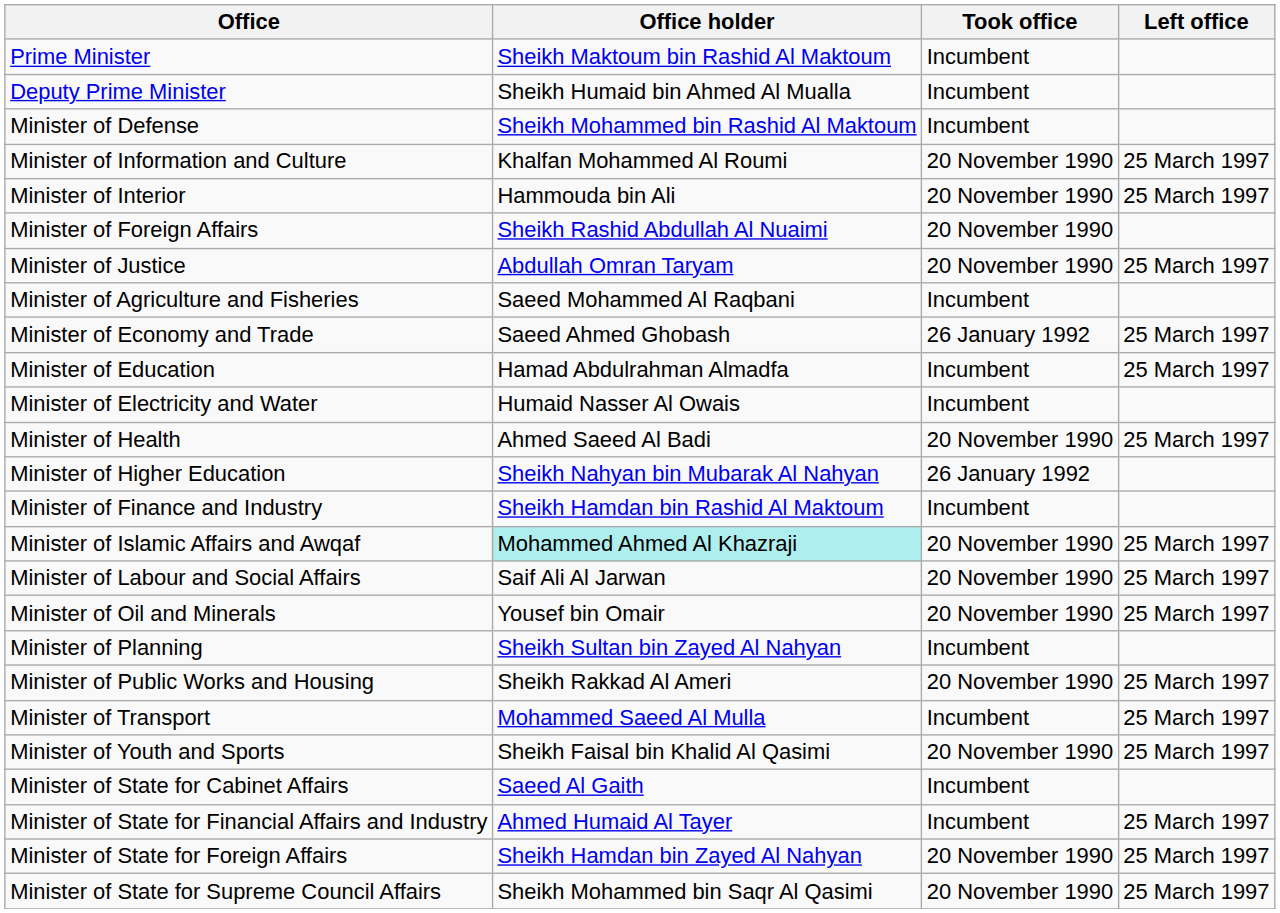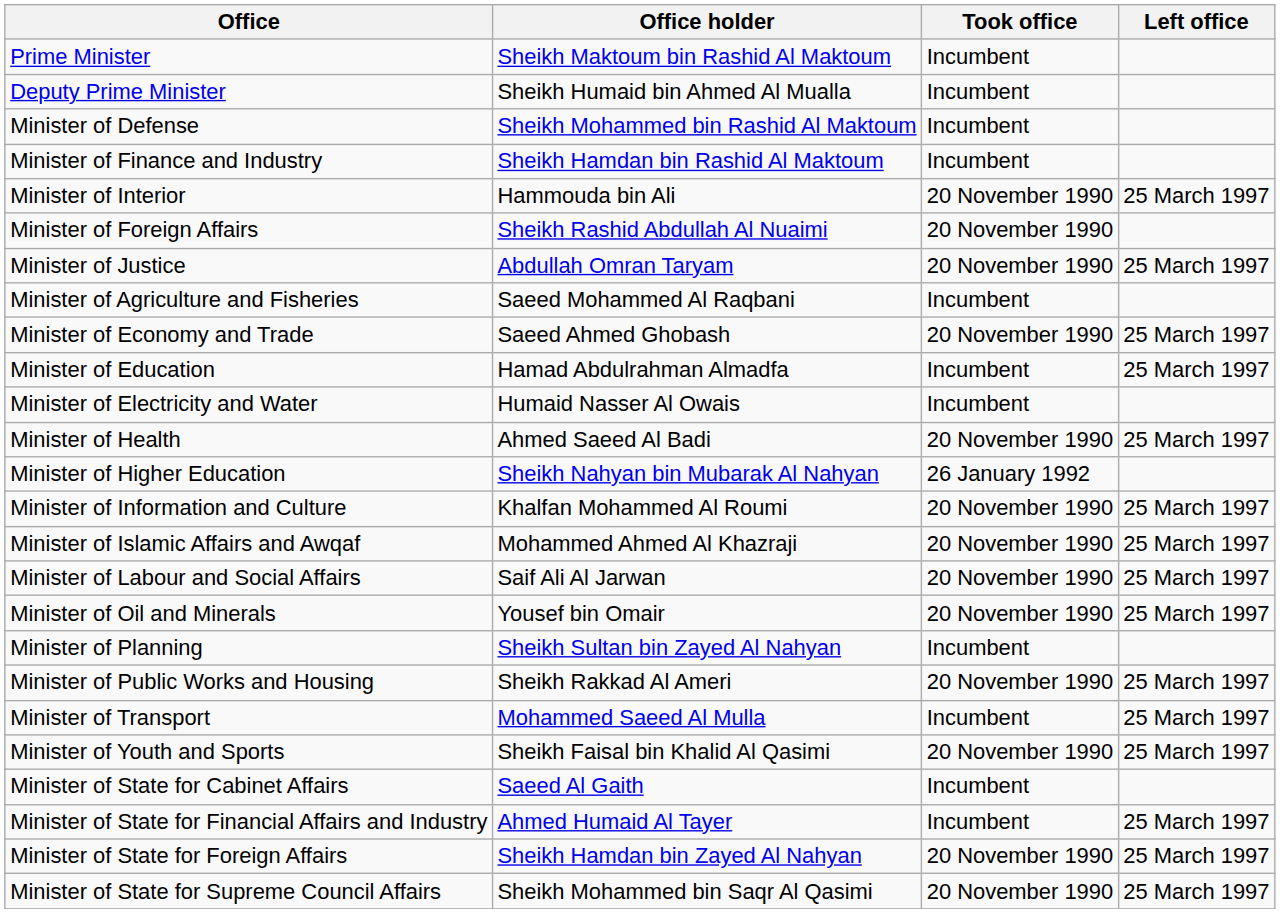 <table class="wikitable" style="margin-left: auto; margin-right: auto; border: none;">
 <tr>
 <th>Office</th>
 <th>Office holder</th>
 <th>Took office</th>
 <th>Left office</th>
 </tr>
 <tr>
 <td><a href='#'>Prime Minister</a></td>
 <td><a href='#'>Sheikh Maktoum bin Rashid Al Maktoum</a></td>
 <td>Incumbent</td>
 <td></td>
 </tr>
 <tr>
 <td><a href='#'>Deputy Prime Minister</a></td>
 <td>Sheikh Humaid bin Ahmed Al Mualla</td>
 <td>Incumbent</td>
 <td></td>
 </tr>
 <tr>
 <td>Minister of Defense</td>
 <td><a href='#'>Sheikh Mohammed bin Rashid Al Maktoum</a></td>
 <td>Incumbent</td>
 <td></td>
 </tr>
 <tr>
-<td>Minister of Information and Culture</td>
-<td>Khalfan Mohammed Al Roumi</td>
-<td>20 November 1990</td>
-<td>25 March 1997</td>
+<td>Minister of Finance and Industry</td>
+<td><a href='#'>Sheikh Hamdan bin Rashid Al Maktoum</a></td>
+<td>Incumbent</td>
+<td></td>
 </tr>
 <tr>
 <td>Minister of Interior</td>
 <td>Hammouda bin Ali</td>
 <td>20 November 1990</td>
 <td>25 March 1997</td>
 </tr>
 <tr>
 <td>Minister of Foreign Affairs</td>
 <td><a href='#'>Sheikh Rashid Abdullah Al Nuaimi</a></td>
 <td>20 November 1990</td>
 <td></td>
 </tr>
 <tr>
 <td>Minister of Justice</td>
 <td><a href='#'>Abdullah Omran Taryam</a></td>
 <td>20 November 1990</td>
 <td>25 March 1997</td>
 </tr>
 <tr>
 <td>Minister of Agriculture and Fisheries</td>
 <td>Saeed Mohammed Al Raqbani</td>
 <td>Incumbent</td>
 <td></td>
 </tr>
 <tr>
 <td>Minister of Economy and Trade</td>
 <td>Saeed Ahmed Ghobash</td>
-<td>26 January 1992</td>
+<td>20 November 1990</td>
 <td>25 March 1997</td>
 </tr>
 <tr>
 <td>Minister of Education</td>
 <td>Hamad Abdulrahman Almadfa</td>
 <td>Incumbent</td>
 <td>25 March 1997</td>
 </tr>
 <tr>
 <td>Minister of Electricity and Water</td>
 <td>Humaid Nasser Al Owais</td>
 <td>Incumbent</td>
 <td></td>
 </tr>
 <tr>
 <td>Minister of Health</td>
 <td>Ahmed Saeed Al Badi</td>
 <td>20 November 1990</td>
 <td>25 March 1997</td>
 </tr>
 <tr>
 <td>Minister of Higher Education</td>
 <td><a href='#'>Sheikh Nahyan bin Mubarak Al Nahyan</a></td>
 <td>26 January 1992</td>
 <td></td>
 </tr>
 <tr>
-<td>Minister of Finance and Industry</td>
-<td><a href='#'>Sheikh Hamdan bin Rashid Al Maktoum</a></td>
-<td>Incumbent</td>
-<td></td>
+<td>Minister of Information and Culture</td>
+<td>Khalfan Mohammed Al Roumi</td>
+<td>20 November 1990</td>
+<td>25 March 1997</td>
 </tr>
 <tr>
 <td>Minister of Islamic Affairs and Awqaf</td>
-<td style="background: paleturquoise;">Mohammed Ahmed Al Khazraji</td>
+<td>Mohammed Ahmed Al Khazraji</td>
 <td>20 November 1990</td>
 <td>25 March 1997</td>
 </tr>
 <tr>
 <td>Minister of Labour and Social Affairs</td>
 <td>Saif Ali Al Jarwan</td>
 <td>20 November 1990</td>
 <td>25 March 1997</td>
 </tr>
 <tr>
 <td>Minister of Oil and Minerals</td>
 <td>Yousef bin Omair</td>
 <td>20 November 1990</td>
 <td>25 March 1997</td>
 </tr>
 <tr>
 <td>Minister of Planning</td>
 <td><a href='#'>Sheikh Sultan bin Zayed Al Nahyan</a></td>
 <td>Incumbent</td>
 <td></td>
 </tr>
 <tr>
 <td>Minister of Public Works and Housing</td>
 <td>Sheikh Rakkad Al Ameri</td>
 <td>20 November 1990</td>
 <td>25 March 1997</td>
 </tr>
 <tr>
 <td>Minister of Transport</td>
 <td><a href='#'>Mohammed Saeed Al Mulla</a></td>
 <td>Incumbent</td>
 <td>25 March 1997</td>
 </tr>
 <tr>
 <td>Minister of Youth and Sports</td>
 <td>Sheikh Faisal bin Khalid Al Qasimi</td>
 <td>20 November 1990</td>
 <td>25 March 1997</td>
 </tr>
 <tr>
 <td>Minister of State for Cabinet Affairs</td>
 <td><a href='#'>Saeed Al Gaith</a></td>
 <td>Incumbent</td>
 <td></td>
 </tr>
 <tr>
 <td>Minister of State for Financial Affairs and Industry</td>
 <td><a href='#'>Ahmed Humaid Al Tayer</a></td>
 <td>Incumbent</td>
 <td>25 March 1997</td>
 </tr>
 <tr>
 <td>Minister of State for Foreign Affairs</td>
 <td><a href='#'>Sheikh Hamdan bin Zayed Al Nahyan</a></td>
 <td>20 November 1990</td>
 <td>25 March 1997</td>
 </tr>
 <tr>
 <td>Minister of State for Supreme Council Affairs</td>
 <td>Sheikh Mohammed bin Saqr Al Qasimi</td>
 <td>20 November 1990</td>
 <td>25 March 1997</td>
 </tr>
 </table>
